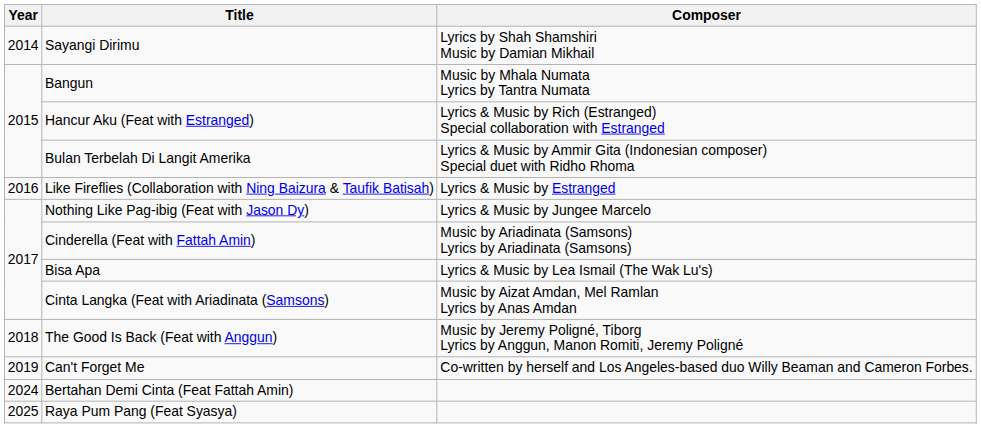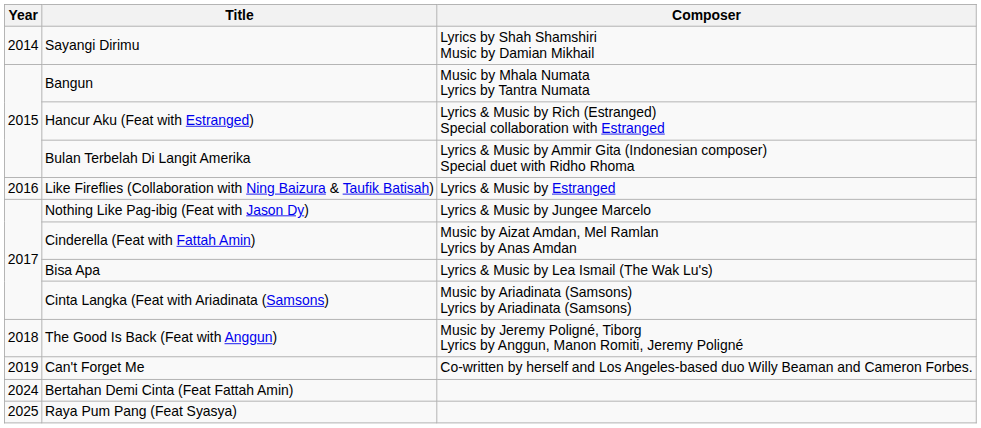 <table class="wikitable">
 <tr>
 <th>Year</th>
 <th>Title</th>
 <th>Composer</th>
 </tr>
 <tr>
 <td>2014</td>
 <td>Sayangi Dirimu</td>
 <td>Lyrics by Shah Shamshiri <br> Music by Damian Mikhail</td>
 </tr>
 <tr>
 <td rowspan=3>2015</td>
 <td>Bangun</td>
 <td>Music by Mhala Numata <br> Lyrics by Tantra Numata</td>
 </tr>
 <tr>
 <td>Hancur Aku (Feat with <a href='#'>Estranged</a>)</td>
 <td>Lyrics & Music by Rich (Estranged) <br>Special collaboration with <a href='#'>Estranged</a></td>
 </tr>
 <tr>
 <td>Bulan Terbelah Di Langit Amerika</td>
 <td>Lyrics & Music by Ammir Gita (Indonesian composer) <br>Special duet with Ridho Rhoma</td>
 </tr>
 <tr>
 <td>2016</td>
 <td>Like Fireflies (Collaboration with <a href='#'>Ning Baizura</a> & <a href='#'>Taufik Batisah</a>)</td>
 <td>Lyrics & Music by <a href='#'>Estranged</a></td>
 </tr>
 <tr>
 <td rowspan=4>2017</td>
 <td>Nothing Like Pag-ibig (Feat with <a href='#'>Jason Dy</a>)</td>
 <td>Lyrics & Music by Jungee Marcelo</td>
 </tr>
 <tr>
 <td>Cinderella (Feat with <a href='#'>Fattah Amin</a>)</td>
-<td>Music by Ariadinata (Samsons) <br> Lyrics by Ariadinata (Samsons)</td>
+<td>Music by Aizat Amdan, Mel Ramlan <br> Lyrics by Anas Amdan</td>
 </tr>
 <tr>
 <td>Bisa Apa</td>
 <td>Lyrics & Music by Lea Ismail (The Wak Lu's)</td>
 </tr>
 <tr>
 <td>Cinta Langka (Feat with Ariadinata (<a href='#'>Samsons</a>)</td>
-<td>Music by Aizat Amdan, Mel Ramlan <br> Lyrics by Anas Amdan</td>
+<td>Music by Ariadinata (Samsons) <br> Lyrics by Ariadinata (Samsons)</td>
 </tr>
 <tr>
 <td rowspan=1>2018</td>
 <td>The Good Is Back (Feat with <a href='#'>Anggun</a>)</td>
 <td>Music by Jeremy Poligné, Tiborg <br> Lyrics by Anggun, Manon Romiti, Jeremy Poligné</td>
 </tr>
 <tr>
 <td rowspan=1>2019</td>
 <td>Can't Forget Me</td>
 <td>Co-written by herself and Los Angeles-based duo Willy Beaman and Cameron Forbes.</td>
 </tr>
 <tr>
 <td>2024</td>
 <td>Bertahan Demi Cinta (Feat Fattah Amin)</td>
 <td></td>
 </tr>
 <tr>
 <td>2025</td>
 <td>Raya Pum Pang (Feat Syasya)</td>
 <td></td>
 </tr>
 </table>
